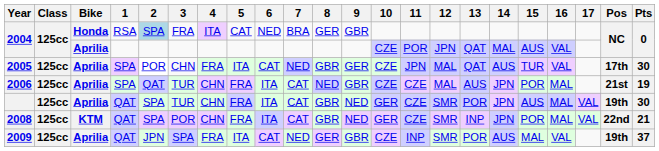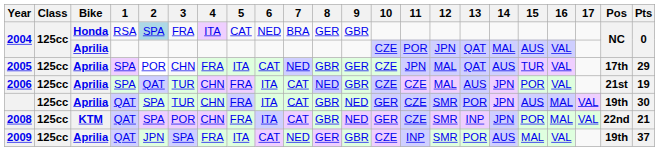 <table class="wikitable" style="text-align:center;">
 <tr>
 <th>Year</th>
 <th>Class</th>
 <th>Bike</th>
 <th>1</th>
 <th>2</th>
 <th>3</th>
 <th>4</th>
 <th>5</th>
 <th>6</th>
 <th>7</th>
 <th>8</th>
 <th>9</th>
 <th>10</th>
 <th>11</th>
 <th>12</th>
 <th>13</th>
 <th>14</th>
 <th>15</th>
 <th>16</th>
 <th>17</th>
 <th>Pos</th>
 <th>Pts</th>
 </tr>
 <tr>
 <th rowspan=2><a href='#'>2004</a></th>
 <th rowspan=2>125cc</th>
 <th><a href='#'>Honda</a></th>
 <td><a href='#'>RSA</a></td>
 <td style="background: lightblue;"><a href='#'>SPA</a></td>
 <td><a href='#'>FRA</a></td>
 <td style="background:#EFCFFF;"><a href='#'>ITA</a><br></td>
 <td><a href='#'>CAT</a></td>
 <td><a href='#'>NED</a></td>
 <td><a href='#'>BRA</a></td>
 <td><a href='#'>GER</a></td>
 <td><a href='#'>GBR</a></td>
 <td></td>
 <td></td>
 <td></td>
 <td></td>
 <td></td>
 <td></td>
 <td></td>
 <td></td>
 <th rowspan=2>NC</th>
 <th rowspan=2>0</th>
 </tr>
 <tr>
 <th><a href='#'>Aprilia</a></th>
 <td></td>
 <td></td>
 <td></td>
 <td></td>
 <td></td>
 <td></td>
 <td></td>
 <td></td>
 <td></td>
 <td style="background:#CFCFFF;"><a href='#'>CZE</a><br></td>
 <td style="background:#CFCFFF;"><a href='#'>POR</a><br></td>
 <td style="background:#CFCFFF;"><a href='#'>JPN</a><br></td>
 <td style="background:#CFCFFF;"><a href='#'>QAT</a><br></td>
 <td style="background:#CFCFFF;"><a href='#'>MAL</a><br></td>
 <td style="background:#CFCFFF;"><a href='#'>AUS</a><br></td>
 <td style="background:#CFCFFF;"><a href='#'>VAL</a><br></td>
 </tr>
 <tr>
 <th><a href='#'>2005</a></th>
 <th>125cc</th>
 <th><a href='#'>Aprilia</a></th>
 <td style="background:#EFCFFF;"><a href='#'>SPA</a><br></td>
 <td style="background:#FFFFFF;"><a href='#'>POR</a><br></td>
 <td><a href='#'>CHN</a></td>
 <td style="background:#dfffdf;"><a href='#'>FRA</a><br></td>
 <td style="background:#dfffdf;"><a href='#'>ITA</a><br></td>
 <td style="background:#dfffdf;"><a href='#'>CAT</a><br></td>
 <td style="background:#CFCFFF;"><a href='#'>NED</a><br></td>
 <td style="background:#dfffdf;"><a href='#'>GBR</a><br></td>
 <td style="background:#dfffdf;"><a href='#'>GER</a><br></td>
 <td style="background:#dfffdf;"><a href='#'>CZE</a><br></td>
 <td style="background:#CFCFFF;"><a href='#'>JPN</a><br></td>
 <td style="background:#CFCFFF;"><a href='#'>MAL</a><br></td>
 <td style="background:#CFCFFF;"><a href='#'>QAT</a><br></td>
 <td style="background:#CFCFFF;"><a href='#'>AUS</a><br></td>
 <td style="background:#EFCFFF;"><a href='#'>TUR</a><br></td>
 <td style="background:#EFCFFF;"><a href='#'>VAL</a><br></td>
 <td></td>
 <th>17th</th>
-<th>30</th>
+<th>29</th>
 </tr>
 <tr>
 <th><a href='#'>2006</a></th>
 <th>125cc</th>
 <th><a href='#'>Aprilia</a></th>
 <td style="background:#dfffdf;"><a href='#'>SPA</a><br></td>
 <td style="background:#CFCFFF;"><a href='#'>QAT</a><br></td>
 <td style="background:#dfffdf;"><a href='#'>TUR</a><br></td>
 <td style="background:#EFCFFF;"><a href='#'>CHN</a><br></td>
 <td style="background:#EFCFFF;"><a href='#'>FRA</a><br></td>
 <td style="background:#dfffdf;"><a href='#'>ITA</a><br></td>
 <td style="background:#dfffdf;"><a href='#'>CAT</a><br></td>
 <td style="background:#CFCFFF;"><a href='#'>NED</a><br></td>
 <td style="background:#dfffdf;"><a href='#'>GBR</a><br></td>
 <td style="background:#CFCFFF;"><a href='#'>CZE</a><br></td>
 <td style="background:#EFCFFF;"><a href='#'>CZE</a><br></td>
 <td style="background:#EFCFFF;"><a href='#'>MAL</a><br></td>
 <td style="background:#CFCFFF;"><a href='#'>AUS</a><br></td>
 <td style="background:#EFCFFF;"><a href='#'>JPN</a><br></td>
 <td style="background:#dfffdf;"><a href='#'>POR</a><br></td>
-<td style="background:#dfffdf;"><a href='#'>MAL</a><br></td>
+<td style="background:#dfffdf;"><a href='#'>VAL</a><br></td>
 <td></td>
 <th>21st</th>
 <th>19</th>
 </tr>
 <tr>
 <th></th>
 <th>125cc</th>
 <th><a href='#'>Aprilia</a></th>
 <td style="background:#CFCFFF;"><a href='#'>QAT</a><br></td>
 <td style="background:#dfffdf;"><a href='#'>SPA</a><br></td>
 <td style="background:#dfffdf;"><a href='#'>TUR</a><br></td>
 <td style="background:#dfffdf;"><a href='#'>CHN</a><br></td>
 <td style="background:#CFCFFF;"><a href='#'>FRA</a><br></td>
 <td style="background:#dfffdf;"><a href='#'>ITA</a><br></td>
 <td style="background:#dfffdf;"><a href='#'>CAT</a><br></td>
 <td style="background:#dfffdf;"><a href='#'>GBR</a><br></td>
 <td style="background:#dfffdf;"><a href='#'>NED</a><br></td>
 <td style="background:#CFCFFF;"><a href='#'>GER</a><br></td>
 <td style="background:#CFCFFF;"><a href='#'>CZE</a><br></td>
 <td style="background:#CFCFFF;"><a href='#'>SMR</a><br></td>
 <td style="background:#CFCFFF;"><a href='#'>POR</a><br></td>
 <td style="background:#EFCFFF;"><a href='#'>JPN</a><br></td>
 <td style="background:#CFCFFF;"><a href='#'>AUS</a><br></td>
 <td style="background:#CFCFFF;"><a href='#'>MAL</a><br></td>
 <td style="background:#EFCFFF;"><a href='#'>VAL</a><br></td>
 <th>19th</th>
 <th>30</th>
 </tr>
 <tr>
 <th><a href='#'>2008</a></th>
 <th>125cc</th>
 <th><a href='#'>KTM</a></th>
 <td style="background:#CFCFFF;"><a href='#'>QAT</a><br></td>
 <td style="background:#EFCFFF;"><a href='#'>SPA</a><br></td>
 <td style="background:#EFCFFF;"><a href='#'>POR</a><br></td>
 <td style="background:#EFCFFF;"><a href='#'>CHN</a><br></td>
 <td style="background:#dfffdf;"><a href='#'>FRA</a><br></td>
 <td style="background:#CFCFFF;"><a href='#'>ITA</a><br></td>
 <td style="background:#EFCFFF;"><a href='#'>CAT</a><br></td>
 <td style="background:#dfffdf;"><a href='#'>GBR</a><br></td>
 <td style="background:#EFCFFF;"><a href='#'>NED</a><br></td>
 <td style="background:#EFCFFF;"><a href='#'>GER</a><br></td>
 <td style="background:#CFCFFF;"><a href='#'>CZE</a><br></td>
 <td style="background:#EFCFFF;"><a href='#'>SMR</a><br></td>
 <td style="background:#EFCFFF;"><a href='#'>INP</a><br></td>
 <td style="background:#CFCFFF;"><a href='#'>JPN</a><br></td>
 <td style="background:#dfffdf;"><a href='#'>POR</a><br></td>
 <td style="background:#dfffdf;"><a href='#'>MAL</a><br></td>
 <td style="background:#dfffdf;"><a href='#'>VAL</a><br></td>
 <th>22nd</th>
 <th>21</th>
 </tr>
 <tr>
 <th><a href='#'>2009</a></th>
 <th>125cc</th>
 <th><a href='#'>Aprilia</a></th>
 <td style="background:#CFCFFF;"><a href='#'>QAT</a><br></td>
 <td style="background:#dfffdf;"><a href='#'>JPN</a><br></td>
 <td style="background:#CFCFFF;"><a href='#'>SPA</a><br></td>
 <td style="background:#dfffdf;"><a href='#'>FRA</a><br></td>
 <td style="background:#dfffdf;"><a href='#'>ITA</a><br></td>
 <td style="background:#EFCFFF;"><a href='#'>CAT</a><br></td>
 <td style="background:#dfffdf;"><a href='#'>NED</a><br></td>
 <td style="background:#EFCFFF;"><a href='#'>GER</a><br></td>
 <td style="background:#dfffdf;"><a href='#'>GBR</a><br></td>
 <td style="background:#EFCFFF;"><a href='#'>CZE</a><br></td>
 <td style="background:#CFCFFF;"><a href='#'>INP</a><br></td>
 <td style="background:#dfffdf;"><a href='#'>SMR</a><br></td>
 <td style="background:#dfffdf;"><a href='#'>POR</a><br></td>
 <td style="background:#CFCFFF;"><a href='#'>AUS</a><br></td>
 <td style="background:#dfffdf;"><a href='#'>MAL</a><br></td>
 <td style="background:#dfffdf;"><a href='#'>VAL</a><br></td>
 <td></td>
 <th>19th</th>
 <th>37</th>
 </tr>
 </table>
